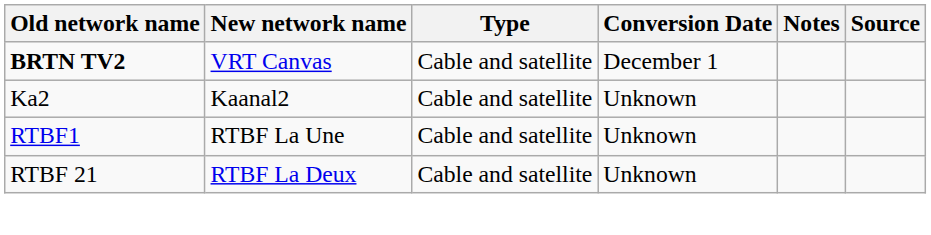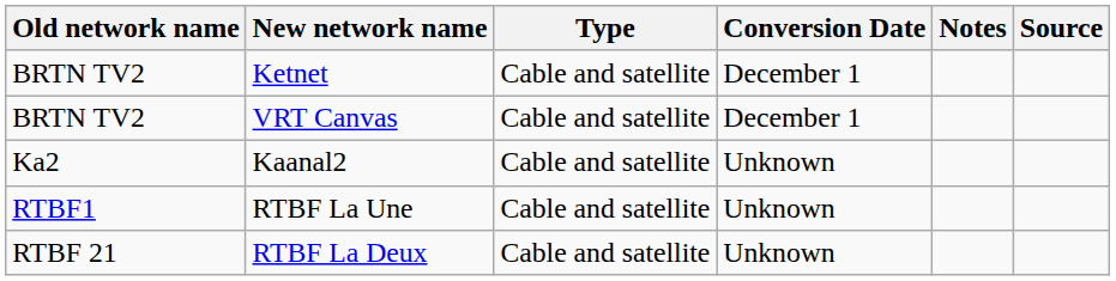 <table class="wikitable">
 <tr>
 <th>Old network name</th>
 <th>New network name</th>
 <th>Type</th>
 <th>Conversion Date</th>
 <th>Notes</th>
 <th>Source</th>
 </tr>
 <tr>
-<td><strong>BRTN TV2</strong></td>
+<td>BRTN TV2</td>
+<td><a href='#'>Ketnet</a></td>
+<td>Cable and satellite</td>
+<td>December 1</td>
+<td></td>
+<td></td>
+</tr>
+<tr>
+<td>BRTN TV2</td>
 <td><a href='#'>VRT Canvas</a></td>
 <td>Cable and satellite</td>
 <td>December 1</td>
 <td></td>
 <td></td>
 </tr>
 <tr>
 <td>Ka2</td>
 <td>Kaanal2</td>
 <td>Cable and satellite</td>
 <td>Unknown</td>
 <td></td>
 <td></td>
 </tr>
 <tr>
 <td><a href='#'>RTBF1</a></td>
 <td>RTBF La Une</td>
 <td>Cable and satellite</td>
 <td>Unknown</td>
 <td></td>
 <td></td>
 </tr>
 <tr>
 <td>RTBF 21</td>
 <td><a href='#'>RTBF La Deux</a></td>
 <td>Cable and satellite</td>
 <td>Unknown</td>
 <td></td>
 <td></td>
 </tr>
 </table>
